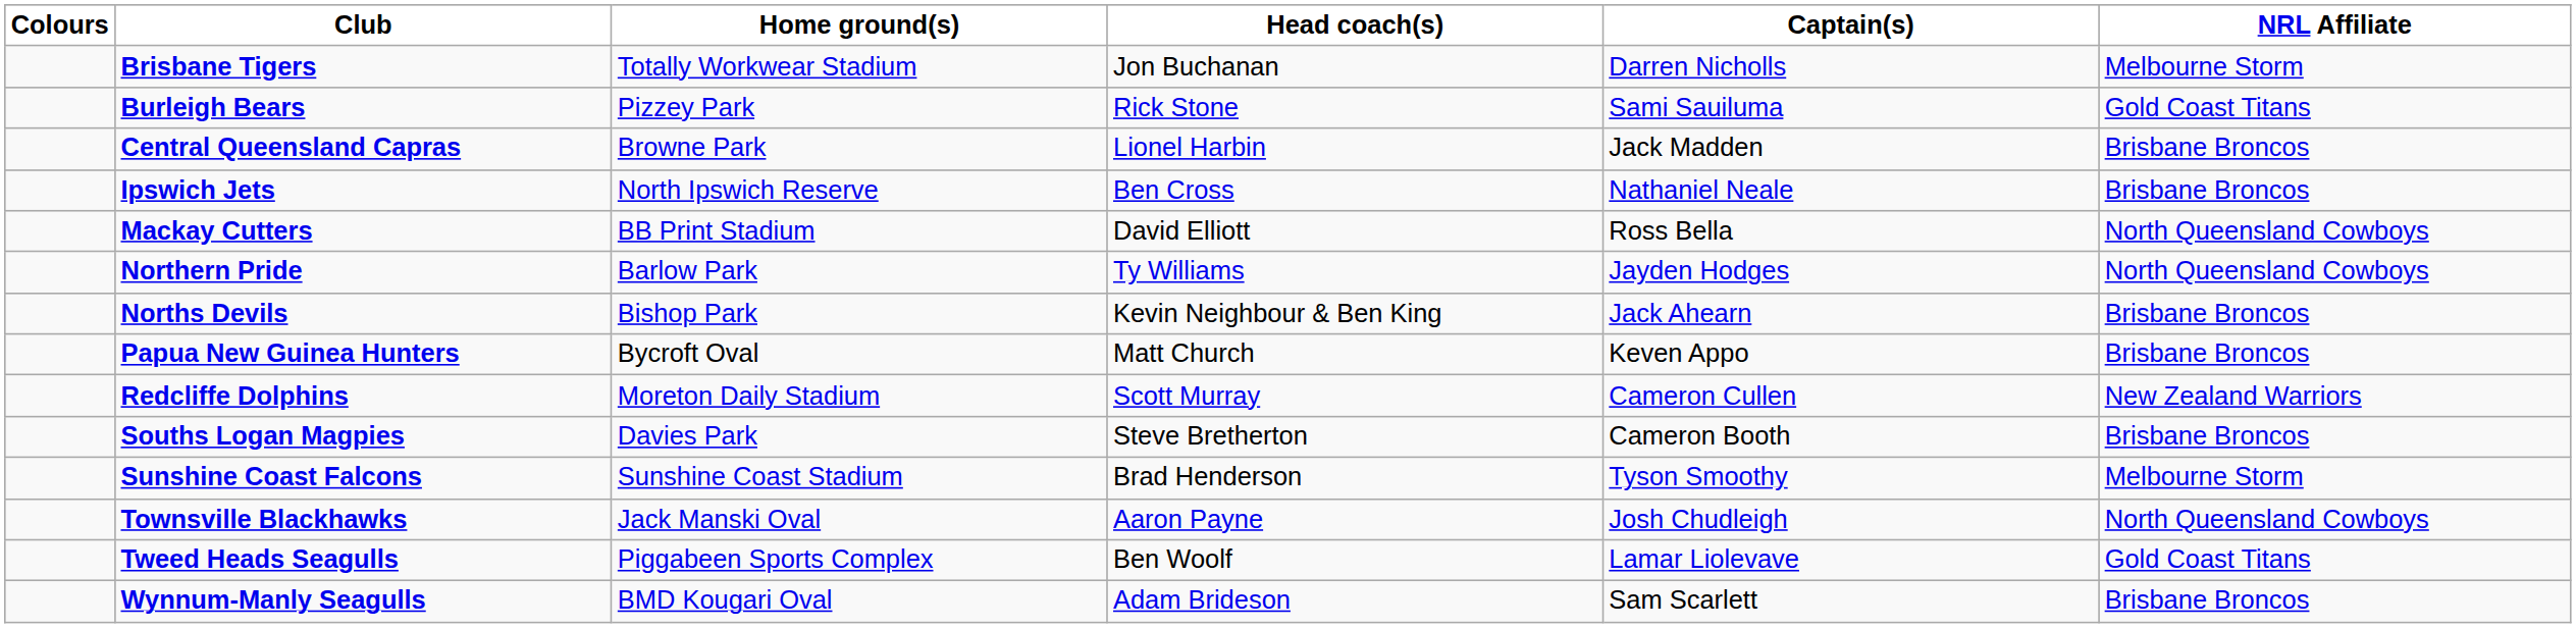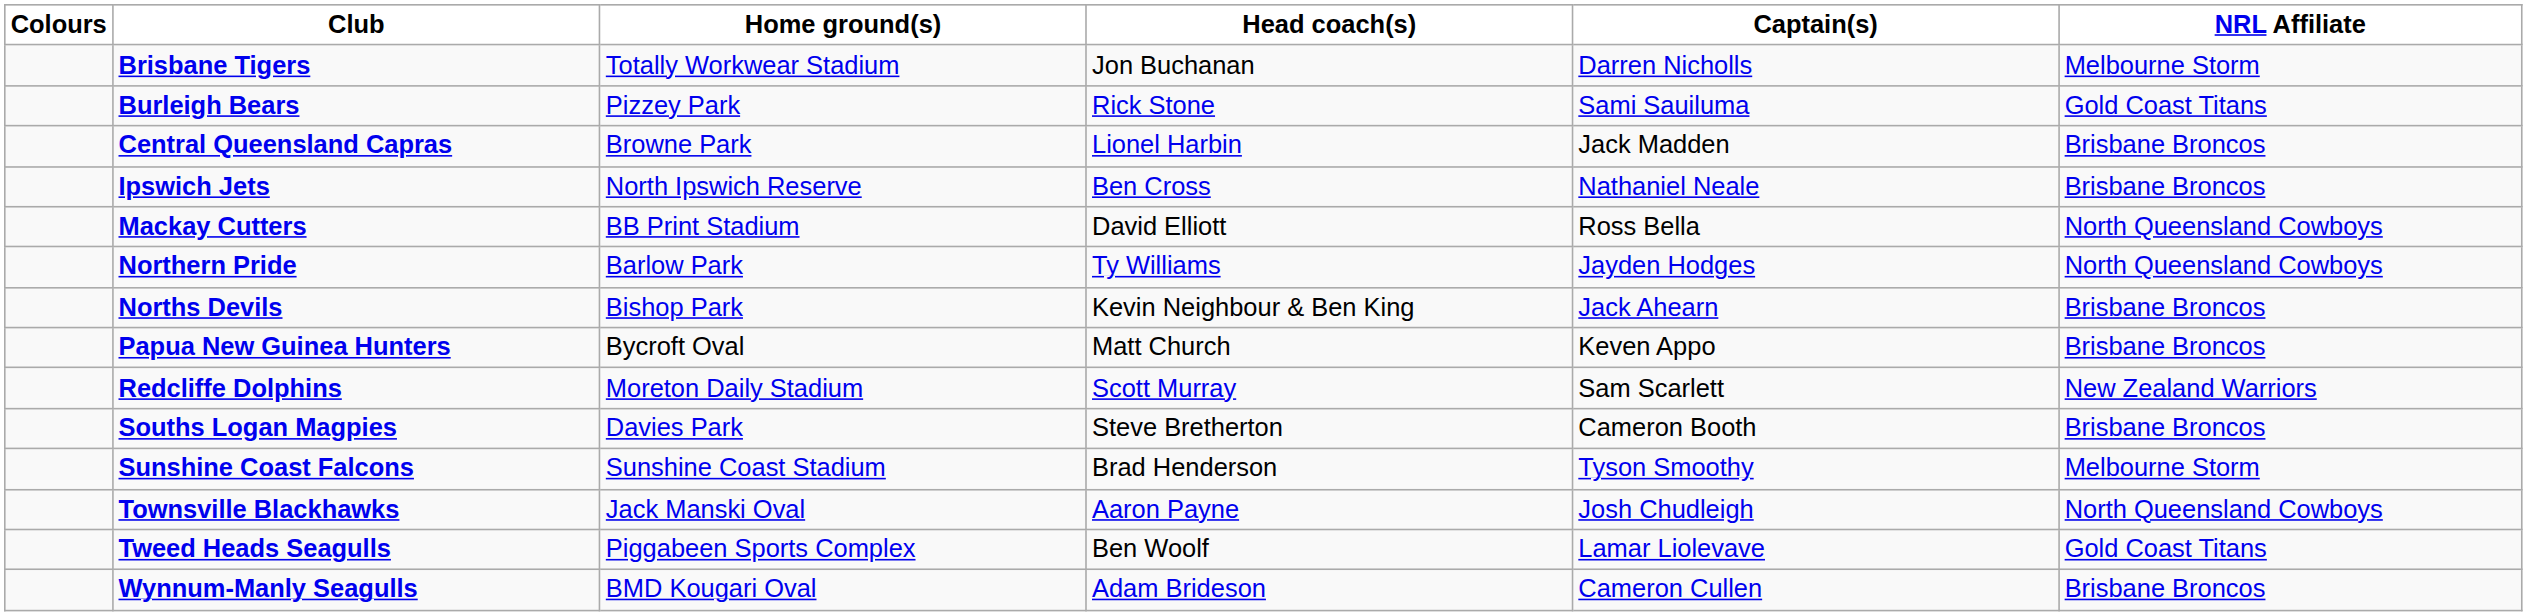 <table class="wikitable" style="width:100%; text-align:left">
 <tr>
 <th style="background:white; width:01%">Colours</th>
 <th style="background:white; width:20%">Club</th>
 <th style="background:white; width:20%">Home ground(s)</th>
 <th style="background:white; width:20%">Head coach(s)</th>
 <th style="background:white; width:20%">Captain(s)</th>
 <th style="background:white; width:20%"><a href='#'>NRL</a> Affiliate</th>
 </tr>
 <tr>
 <td></td>
 <td><strong><a href='#'>Brisbane Tigers</a></strong></td>
 <td><a href='#'>Totally Workwear Stadium</a></td>
 <td>Jon Buchanan</td>
 <td><a href='#'>Darren Nicholls</a></td>
 <td> <a href='#'>Melbourne Storm</a></td>
 </tr>
 <tr>
 <td></td>
 <td><strong><a href='#'>Burleigh Bears</a></strong></td>
 <td><a href='#'>Pizzey Park</a></td>
 <td><a href='#'>Rick Stone</a></td>
 <td><a href='#'>Sami Sauiluma</a></td>
 <td> <a href='#'>Gold Coast Titans</a></td>
 </tr>
 <tr>
 <td></td>
 <td><strong><a href='#'>Central Queensland Capras</a></strong></td>
 <td><a href='#'>Browne Park</a></td>
 <td><a href='#'>Lionel Harbin</a></td>
 <td>Jack Madden</td>
 <td> <a href='#'>Brisbane Broncos</a></td>
 </tr>
 <tr>
 <td></td>
 <td><strong><a href='#'>Ipswich Jets</a></strong></td>
 <td><a href='#'>North Ipswich Reserve</a></td>
 <td><a href='#'>Ben Cross</a></td>
 <td><a href='#'>Nathaniel Neale</a></td>
 <td> <a href='#'>Brisbane Broncos</a></td>
 </tr>
 <tr>
 <td></td>
 <td><strong><a href='#'>Mackay Cutters</a></strong></td>
 <td><a href='#'>BB Print Stadium</a></td>
 <td>David Elliott</td>
 <td>Ross Bella</td>
 <td> <a href='#'>North Queensland Cowboys</a></td>
 </tr>
 <tr>
 <td></td>
 <td><strong><a href='#'>Northern Pride</a></strong></td>
 <td><a href='#'>Barlow Park</a></td>
 <td><a href='#'>Ty Williams</a></td>
 <td><a href='#'>Jayden Hodges</a></td>
 <td> <a href='#'>North Queensland Cowboys</a></td>
 </tr>
 <tr>
 <td></td>
 <td><strong><a href='#'>Norths Devils</a></strong></td>
 <td><a href='#'>Bishop Park</a></td>
 <td>Kevin Neighbour & Ben King</td>
 <td><a href='#'>Jack Ahearn</a></td>
 <td> <a href='#'>Brisbane Broncos</a></td>
 </tr>
 <tr>
 <td></td>
 <td><strong><a href='#'>Papua New Guinea Hunters</a></strong></td>
 <td>Bycroft Oval</td>
 <td>Matt Church</td>
 <td>Keven Appo</td>
 <td> <a href='#'>Brisbane Broncos</a></td>
 </tr>
 <tr>
 <td></td>
 <td><strong><a href='#'>Redcliffe Dolphins</a></strong></td>
 <td><a href='#'>Moreton Daily Stadium</a></td>
 <td><a href='#'>Scott Murray</a></td>
-<td><a href='#'>Cameron Cullen</a></td>
+<td>Sam Scarlett</td>
 <td> <a href='#'>New Zealand Warriors</a></td>
 </tr>
 <tr>
 <td></td>
 <td><strong><a href='#'>Souths Logan Magpies</a></strong></td>
 <td><a href='#'>Davies Park</a></td>
 <td>Steve Bretherton</td>
 <td>Cameron Booth</td>
 <td> <a href='#'>Brisbane Broncos</a></td>
 </tr>
 <tr>
 <td></td>
 <td><strong><a href='#'>Sunshine Coast Falcons</a></strong></td>
 <td><a href='#'>Sunshine Coast Stadium</a></td>
 <td>Brad Henderson</td>
 <td><a href='#'>Tyson Smoothy</a></td>
 <td> <a href='#'>Melbourne Storm</a></td>
 </tr>
 <tr>
 <td></td>
 <td><strong><a href='#'>Townsville Blackhawks</a></strong></td>
 <td><a href='#'>Jack Manski Oval</a></td>
 <td><a href='#'>Aaron Payne</a></td>
 <td><a href='#'>Josh Chudleigh</a></td>
 <td> <a href='#'>North Queensland Cowboys</a></td>
 </tr>
 <tr>
 <td></td>
 <td><strong><a href='#'>Tweed Heads Seagulls</a></strong></td>
 <td><a href='#'>Piggabeen Sports Complex</a></td>
 <td>Ben Woolf</td>
 <td><a href='#'>Lamar Liolevave</a></td>
 <td> <a href='#'>Gold Coast Titans</a></td>
 </tr>
 <tr>
 <td></td>
 <td><strong><a href='#'>Wynnum-Manly Seagulls</a></strong></td>
 <td><a href='#'>BMD Kougari Oval</a></td>
 <td><a href='#'>Adam Brideson</a></td>
-<td>Sam Scarlett</td>
+<td><a href='#'>Cameron Cullen</a></td>
 <td> <a href='#'>Brisbane Broncos</a></td>
 </tr>
 </table>
